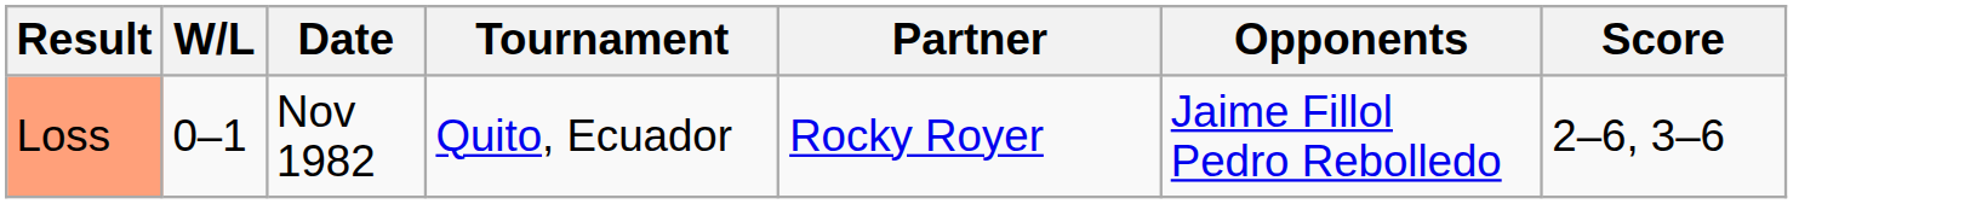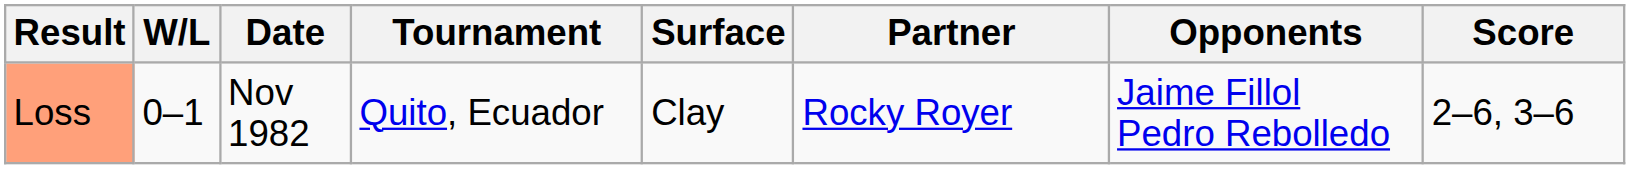 <table class="sortable wikitable">
 <tr>
 <th style="width:40px">Result</th>
 <th style="width:30px" class="unsortable">W/L</th>
 <th style="width:50px">Date</th>
 <th style="width:120px">Tournament</th>
+<th style="width:50px">Surface</th>
 <th style="width:130px">Partner</th>
 <th style="width:130px">Opponents</th>
 <th style="width:80px"  class="unsortable">Score</th>
 </tr>
 <tr>
 <td style="background:#ffa07a;">Loss</td>
 <td>0–1</td>
 <td>Nov 1982</td>
 <td><a href='#'>Quito</a>, Ecuador</td>
+<td>Clay</td>
 <td> <a href='#'>Rocky Royer</a></td>
 <td> <a href='#'>Jaime Fillol</a><br> <a href='#'>Pedro Rebolledo</a></td>
 <td>2–6, 3–6</td>
 </tr>
 </table>
